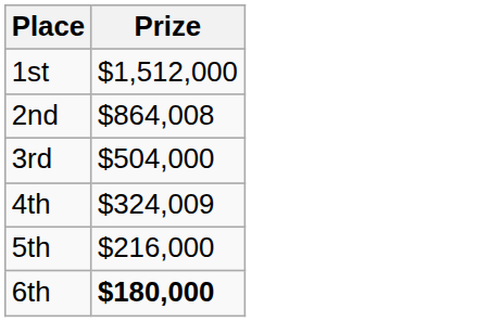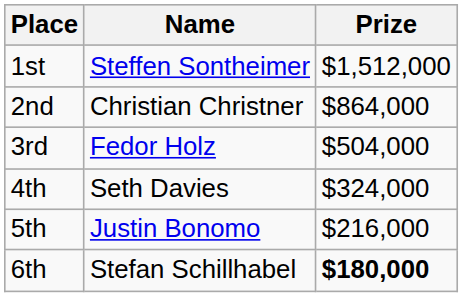 <table class="wikitable">
 <tr>
 <th>Place</th>
+<th>Name</th>
 <th>Prize</th>
 </tr>
 <tr>
 <td>1st</td>
+<td> <a href='#'>Steffen Sontheimer</a></td>
 <td>$1,512,000</td>
 </tr>
 <tr>
 <td>2nd</td>
-<td>$864,008</td>
+<td> Christian Christner</td>
+<td>$864,000</td>
 </tr>
 <tr>
 <td>3rd</td>
+<td> <a href='#'>Fedor Holz</a></td>
 <td>$504,000</td>
 </tr>
 <tr>
 <td>4th</td>
-<td>$324,009</td>
+<td> Seth Davies</td>
+<td>$324,000</td>
 </tr>
 <tr>
 <td>5th</td>
+<td> <a href='#'>Justin Bonomo</a></td>
 <td>$216,000</td>
 </tr>
 <tr>
 <td>6th</td>
+<td> Stefan Schillhabel</td>
 <td><strong>$180,000</strong></td>
 </tr>
 </table>
